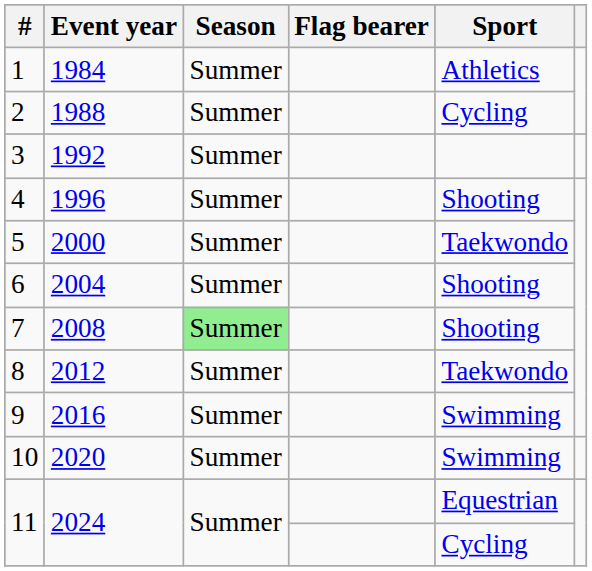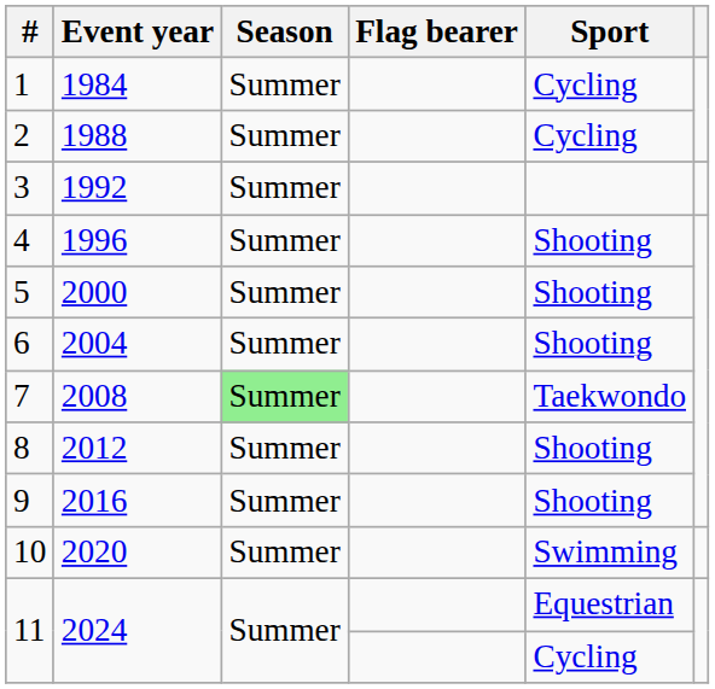 <table class="wikitable sortable">
 <tr>
 <th>#</th>
 <th>Event year</th>
 <th>Season</th>
 <th>Flag bearer</th>
 <th>Sport</th>
 <th></th>
 </tr>
 <tr>
 <td>1</td>
 <td><a href='#'>1984</a></td>
 <td>Summer</td>
 <td></td>
-<td><a href='#'>Athletics</a></td>
+<td><a href='#'>Cycling</a></td>
 <td rowspan=2></td>
 </tr>
 <tr>
 <td>2</td>
 <td><a href='#'>1988</a></td>
 <td>Summer</td>
 <td></td>
 <td><a href='#'>Cycling</a></td>
 </tr>
 <tr>
 <td>3</td>
 <td><a href='#'>1992</a></td>
 <td>Summer</td>
 <td></td>
 <td></td>
 <td></td>
 </tr>
 <tr>
 <td>4</td>
 <td><a href='#'>1996</a></td>
 <td>Summer</td>
 <td></td>
 <td><a href='#'>Shooting</a></td>
 <td rowspan=6></td>
 </tr>
 <tr>
 <td>5</td>
 <td><a href='#'>2000</a></td>
 <td>Summer</td>
 <td></td>
-<td><a href='#'>Taekwondo</a></td>
+<td><a href='#'>Shooting</a></td>
 </tr>
 <tr>
 <td>6</td>
 <td><a href='#'>2004</a></td>
 <td>Summer</td>
 <td></td>
 <td><a href='#'>Shooting</a></td>
 </tr>
 <tr>
 <td>7</td>
 <td><a href='#'>2008</a></td>
 <td style="background: lightgreen;">Summer</td>
 <td></td>
-<td><a href='#'>Shooting</a></td>
+<td><a href='#'>Taekwondo</a></td>
 </tr>
 <tr>
 <td>8</td>
 <td><a href='#'>2012</a></td>
 <td>Summer</td>
 <td></td>
-<td><a href='#'>Taekwondo</a></td>
+<td><a href='#'>Shooting</a></td>
 </tr>
 <tr>
 <td>9</td>
 <td><a href='#'>2016</a></td>
 <td>Summer</td>
 <td></td>
-<td><a href='#'>Swimming</a></td>
+<td><a href='#'>Shooting</a></td>
 </tr>
 <tr>
 <td>10</td>
 <td><a href='#'>2020</a></td>
 <td>Summer</td>
 <td></td>
 <td><a href='#'>Swimming</a></td>
 <td></td>
 </tr>
 <tr>
 <td rowspan=2>11</td>
 <td rowspan=2><a href='#'>2024</a></td>
 <td rowspan=2>Summer</td>
 <td></td>
 <td><a href='#'>Equestrian</a></td>
 <td rowspan=2></td>
 </tr>
 <tr>
 <td></td>
 <td><a href='#'>Cycling</a></td>
 </tr>
 </table>
